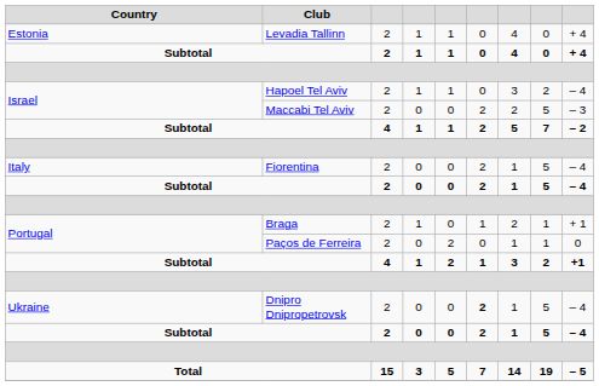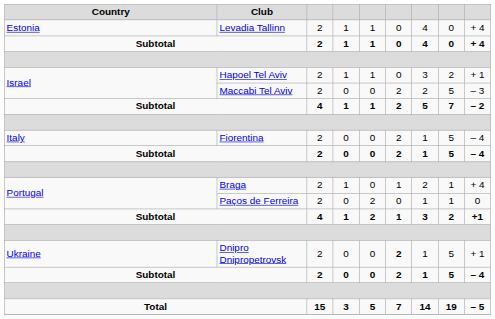 <table class="wikitable" style="text-align: center;">
 <tr>
 <th width="336" style="background:#DCDCDC">Country</th>
 <th width="137" style="background:#DCDCDC">Club</th>
 <th width="35" style="background:#DCDCDC"></th>
 <th width="35" style="background:#DCDCDC"></th>
 <th width="35" style="background:#DCDCDC"></th>
 <th width="35" style="background:#DCDCDC"></th>
 <th width="35" style="background:#DCDCDC"></th>
 <th width="35" style="background:#DCDCDC"></th>
 <th width="35" style="background:#DCDCDC"></th>
 </tr>
 <tr>
 <td align=left> <a href='#'>Estonia</a></td>
 <td align=left><a href='#'>Levadia Tallinn</a></td>
 <td>2</td>
 <td>1</td>
 <td>1</td>
 <td>0</td>
 <td>4</td>
 <td>0</td>
 <td>+ 4</td>
 </tr>
 <tr>
 <td colspan=2 align-"center"><strong>Subtotal</strong></td>
 <td><strong>2</strong></td>
 <td><strong>1</strong></td>
 <td><strong>1</strong></td>
 <td><strong>0</strong></td>
 <td><strong>4</strong></td>
 <td><strong>0</strong></td>
 <td><strong>+ 4</strong></td>
 </tr>
 <tr>
 <th colspan=9 height="18" style="background:#DCDCDC"></th>
 </tr>
 <tr>
 <td rowspan=2 align=left> <a href='#'>Israel</a></td>
 <td align=left><a href='#'>Hapoel Tel Aviv</a></td>
 <td>2</td>
 <td>1</td>
 <td>1</td>
 <td>0</td>
 <td>3</td>
 <td>2</td>
-<td>– 4</td>
+<td>+ 1</td>
 </tr>
 <tr>
 <td align=left><a href='#'>Maccabi Tel Aviv</a></td>
 <td>2</td>
 <td>0</td>
 <td>0</td>
 <td>2</td>
 <td>2</td>
 <td>5</td>
 <td>– 3</td>
 </tr>
 <tr>
 <td colspan=2 align-"center"><strong>Subtotal</strong></td>
 <td><strong>4</strong></td>
 <td><strong>1</strong></td>
 <td><strong>1</strong></td>
 <td><strong>2</strong></td>
 <td><strong>5</strong></td>
 <td><strong>7</strong></td>
 <td><strong>– 2</strong></td>
 </tr>
 <tr>
 <th colspan=9 height="18" style="background:#DCDCDC"></th>
 </tr>
 <tr>
 <td align=left> <a href='#'>Italy</a></td>
 <td align=left><a href='#'>Fiorentina</a></td>
 <td>2</td>
 <td>0</td>
 <td>0</td>
 <td>2</td>
 <td>1</td>
 <td>5</td>
 <td>– 4</td>
 </tr>
 <tr>
 <td colspan=2 align-"center"><strong>Subtotal</strong></td>
 <td><strong>2</strong></td>
 <td><strong>0</strong></td>
 <td><strong>0</strong></td>
 <td><strong>2</strong></td>
 <td><strong>1</strong></td>
 <td><strong>5</strong></td>
 <td><strong>– 4</strong></td>
 </tr>
 <tr>
 <th colspan=9 height="18" style="background:#DCDCDC"></th>
 </tr>
 <tr>
 <td rowspan=2 align=left> <a href='#'>Portugal</a></td>
 <td align=left><a href='#'>Braga</a></td>
 <td>2</td>
 <td>1</td>
 <td>0</td>
 <td>1</td>
 <td>2</td>
 <td>1</td>
-<td>+ 1</td>
+<td>+ 4</td>
 </tr>
 <tr>
 <td align=left><a href='#'>Paços de Ferreira</a></td>
 <td>2</td>
 <td>0</td>
 <td>2</td>
 <td>0</td>
 <td>1</td>
 <td>1</td>
 <td>0</td>
 </tr>
 <tr>
 <td colspan=2 align-"center"><strong>Subtotal</strong></td>
 <td><strong>4</strong></td>
 <td><strong>1</strong></td>
 <td><strong>2</strong></td>
 <td><strong>1</strong></td>
 <td><strong>3</strong></td>
 <td><strong>2</strong></td>
 <td><strong>+1</strong></td>
 </tr>
 <tr>
 <th colspan=9 height="18" style="background:#DCDCDC"></th>
 </tr>
 <tr>
 <td align=left> <a href='#'>Ukraine</a></td>
 <td align=left><a href='#'>Dnipro Dnipropetrovsk</a></td>
 <td>2</td>
 <td>0</td>
 <td>0</td>
 <td><strong>2</strong></td>
 <td>1</td>
 <td>5</td>
-<td>– 4</td>
+<td>+ 1</td>
 </tr>
 <tr>
 <td colspan=2 align-"center"><strong>Subtotal</strong></td>
 <td><strong>2</strong></td>
 <td><strong>0</strong></td>
 <td><strong>0</strong></td>
 <td><strong>2</strong></td>
 <td><strong>1</strong></td>
 <td><strong>5</strong></td>
 <td><strong>– 4</strong></td>
 </tr>
 <tr>
 <th colspan=9 height="18" style="background:#DCDCDC"></th>
 </tr>
 <tr>
 <td colspan=2 align-"center"><strong>Total</strong></td>
 <td><strong>15</strong></td>
 <td><strong>3</strong></td>
 <td><strong>5</strong></td>
 <td><strong>7</strong></td>
 <td><strong>14</strong></td>
 <td><strong>19</strong></td>
 <td><strong>– 5</strong></td>
 </tr>
 <tr>
 </tr>
 </table>
